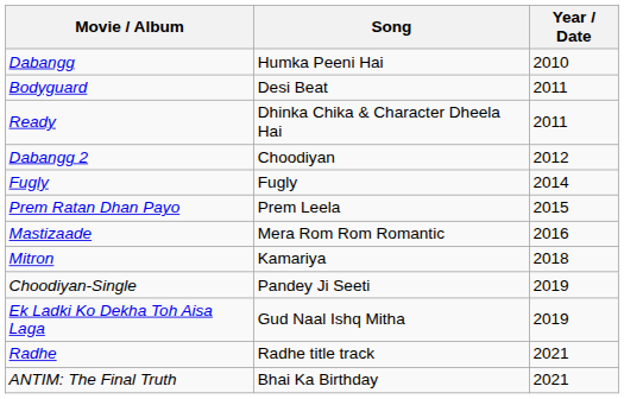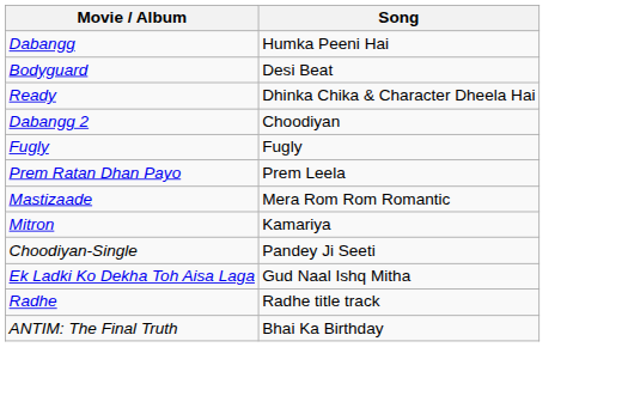 <table class="wikitable sortable">
 <tr>
 <th>Movie / Album</th>
 <th>Song</th>
-<th>Year / Date</th>
 </tr>
 <tr>
 <td><em><a href='#'>Dabangg</a></em></td>
 <td>Humka Peeni Hai</td>
-<td>2010</td>
 </tr>
 <tr>
 <td><a href='#'><em>Bodyguard</em></a></td>
 <td>Desi Beat</td>
-<td>2011</td>
 </tr>
 <tr>
 <td><a href='#'><em>Ready</em></a></td>
 <td>Dhinka Chika & Character Dheela Hai</td>
-<td>2011</td>
 </tr>
 <tr>
 <td><em><a href='#'>Dabangg 2</a></em></td>
 <td>Choodiyan</td>
-<td>2012</td>
 </tr>
 <tr>
 <td><a href='#'><em>Fugly</em></a></td>
 <td>Fugly</td>
-<td>2014</td>
 </tr>
 <tr>
 <td><em><a href='#'>Prem Ratan Dhan Payo</a></em></td>
 <td>Prem Leela</td>
-<td>2015</td>
 </tr>
 <tr>
 <td><em><a href='#'>Mastizaade</a></em></td>
 <td>Mera Rom Rom Romantic</td>
-<td>2016</td>
 </tr>
 <tr>
 <td><em><a href='#'>Mitron</a></em></td>
 <td>Kamariya</td>
-<td>2018</td>
 </tr>
 <tr>
 <td><em>Choodiyan-Single</em></td>
 <td>Pandey Ji Seeti</td>
-<td>2019</td>
 </tr>
 <tr>
 <td><em><a href='#'>Ek Ladki Ko Dekha Toh Aisa Laga</a></em></td>
 <td>Gud Naal Ishq Mitha</td>
-<td>2019</td>
 </tr>
 <tr>
 <td><em><a href='#'>Radhe</a></em></td>
 <td>Radhe title track</td>
-<td>2021</td>
 </tr>
 <tr>
 <td><em>ANTIM: The Final Truth</em></td>
 <td>Bhai Ka Birthday</td>
-<td>2021</td>
 </tr>
 </table>
